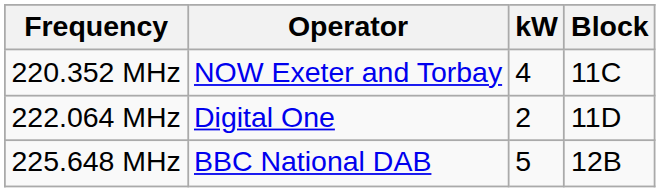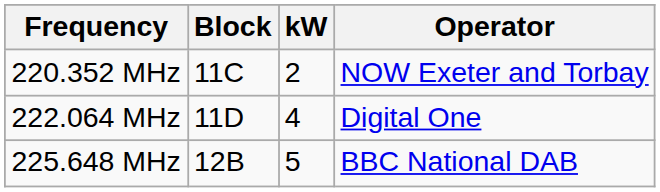 <table class="wikitable sortable">
 <tr>
 <th>Frequency</th>
+<th>Block</th>
+<th>kW</th>
 <th>Operator</th>
-<th>kW</th>
-<th>Block</th>
 </tr>
 <tr>
 <td>220.352 MHz</td>
+<td>11C</td>
+<td>2</td>
 <td><a href='#'>NOW Exeter and Torbay</a></td>
-<td>4</td>
-<td>11C</td>
 </tr>
 <tr>
 <td>222.064 MHz</td>
+<td>11D</td>
+<td>4</td>
 <td><a href='#'>Digital One</a></td>
-<td>2</td>
-<td>11D</td>
 </tr>
 <tr>
 <td>225.648 MHz</td>
+<td>12B</td>
+<td>5</td>
 <td><a href='#'>BBC National DAB</a></td>
-<td>5</td>
-<td>12B</td>
 </tr>
 </table>
